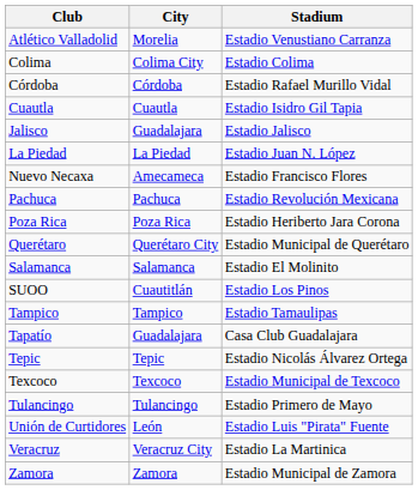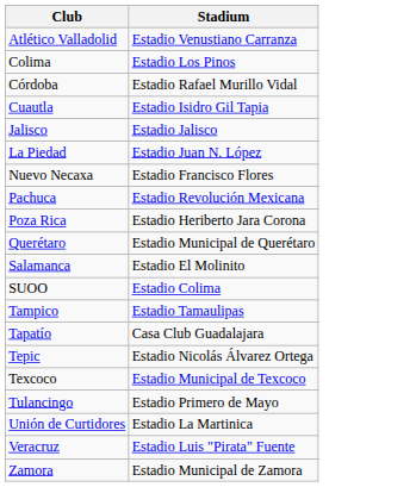 <table class="wikitable sortable">
 <tr>
 <th>Club</th>
-<th>City</th>
 <th>Stadium</th>
 </tr>
 <tr>
 <td><a href='#'>Atlético Valladolid</a></td>
-<td><a href='#'>Morelia</a></td>
 <td><a href='#'>Estadio Venustiano Carranza</a></td>
 </tr>
 <tr>
 <td>Colima</td>
-<td><a href='#'>Colima City</a></td>
-<td><a href='#'>Estadio Colima</a></td>
+<td><a href='#'>Estadio Los Pinos</a></td>
 </tr>
 <tr>
 <td>Córdoba</td>
-<td><a href='#'>Córdoba</a></td>
 <td>Estadio Rafael Murillo Vidal</td>
 </tr>
 <tr>
-<td><a href='#'>Cuautla</a></td>
 <td><a href='#'>Cuautla</a></td>
 <td><a href='#'>Estadio Isidro Gil Tapia</a></td>
 </tr>
 <tr>
 <td><a href='#'>Jalisco</a></td>
-<td><a href='#'>Guadalajara</a></td>
 <td><a href='#'>Estadio Jalisco</a></td>
 </tr>
 <tr>
-<td><a href='#'>La Piedad</a></td>
 <td><a href='#'>La Piedad</a></td>
 <td><a href='#'>Estadio Juan N. López</a></td>
 </tr>
 <tr>
 <td>Nuevo Necaxa</td>
-<td><a href='#'>Amecameca</a></td>
 <td>Estadio Francisco Flores</td>
 </tr>
 <tr>
-<td><a href='#'>Pachuca</a></td>
 <td><a href='#'>Pachuca</a></td>
 <td><a href='#'>Estadio Revolución Mexicana</a></td>
 </tr>
 <tr>
 <td><a href='#'>Poza Rica</a></td>
-<td><a href='#'>Poza Rica</a></td>
 <td>Estadio Heriberto Jara Corona</td>
 </tr>
 <tr>
 <td><a href='#'>Querétaro</a></td>
-<td><a href='#'>Querétaro City</a></td>
 <td>Estadio Municipal de Querétaro</td>
 </tr>
 <tr>
-<td><a href='#'>Salamanca</a></td>
 <td><a href='#'>Salamanca</a></td>
 <td>Estadio El Molinito</td>
 </tr>
 <tr>
 <td>SUOO</td>
-<td><a href='#'>Cuautitlán</a></td>
-<td><a href='#'>Estadio Los Pinos</a></td>
+<td><a href='#'>Estadio Colima</a></td>
 </tr>
 <tr>
-<td><a href='#'>Tampico</a></td>
 <td><a href='#'>Tampico</a></td>
 <td><a href='#'>Estadio Tamaulipas</a></td>
 </tr>
 <tr>
 <td><a href='#'>Tapatío</a></td>
-<td><a href='#'>Guadalajara</a></td>
 <td>Casa Club Guadalajara</td>
 </tr>
 <tr>
-<td><a href='#'>Tepic</a></td>
 <td><a href='#'>Tepic</a></td>
 <td>Estadio Nicolás Álvarez Ortega</td>
 </tr>
 <tr>
 <td>Texcoco</td>
-<td><a href='#'>Texcoco</a></td>
 <td><a href='#'>Estadio Municipal de Texcoco</a></td>
 </tr>
 <tr>
-<td><a href='#'>Tulancingo</a></td>
 <td><a href='#'>Tulancingo</a></td>
 <td>Estadio Primero de Mayo</td>
 </tr>
 <tr>
 <td><a href='#'>Unión de Curtidores</a></td>
-<td><a href='#'>León</a></td>
+<td>Estadio La Martinica</td>
+</tr>
+<tr>
+<td><a href='#'>Veracruz</a></td>
 <td><a href='#'>Estadio Luis "Pirata" Fuente</a></td>
 </tr>
 <tr>
-<td><a href='#'>Veracruz</a></td>
-<td><a href='#'>Veracruz City</a></td>
-<td>Estadio La Martinica</td>
-</tr>
-<tr>
-<td><a href='#'>Zamora</a></td>
 <td><a href='#'>Zamora</a></td>
 <td>Estadio Municipal de Zamora</td>
 </tr>
 </table>
